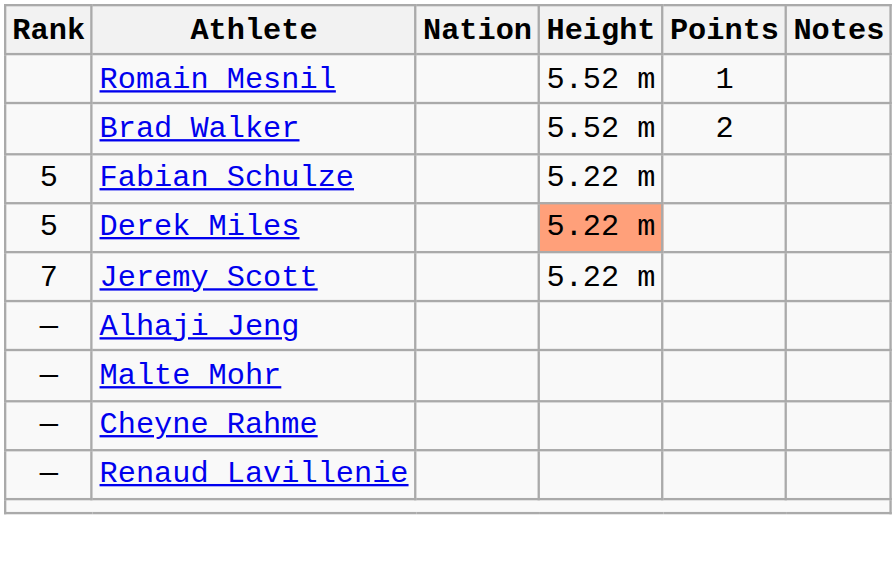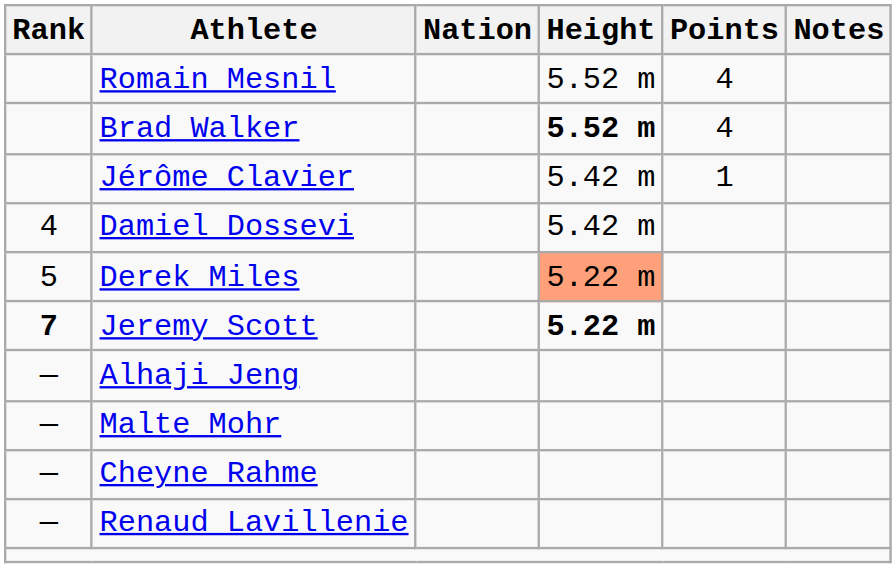 <table class="wikitable mw-datatable sortable" style="text-align:center;">
 <tr>
 <th>Rank</th>
 <th>Athlete</th>
 <th>Nation</th>
 <th>Height</th>
 <th>Points</th>
 <th>Notes</th>
 </tr>
 <tr>
 <td></td>
 <td align=left><a href='#'>Romain Mesnil</a></td>
 <td align=left></td>
 <td>5.52 m</td>
-<td>1</td>
+<td>4</td>
 <td></td>
 </tr>
 <tr>
 <td></td>
 <td align=left><a href='#'>Brad Walker</a></td>
 <td align=left></td>
-<td>5.52 m</td>
-<td>2</td>
+<td><strong>5.52 m</strong></td>
+<td>4</td>
 <td></td>
 </tr>
 <tr>
-<td>5</td>
-<td align=left><a href='#'>Fabian Schulze</a></td>
+<td></td>
+<td align=left><a href='#'>Jérôme Clavier</a></td>
 <td align=left></td>
-<td>5.22 m</td>
+<td>5.42 m</td>
+<td>1</td>
+<td></td>
+</tr>
+<tr>
+<td>4</td>
+<td align=left><a href='#'>Damiel Dossevi</a></td>
+<td align=left></td>
+<td>5.42 m</td>
 <td></td>
 <td></td>
 </tr>
 <tr>
 <td>5</td>
 <td align=left><a href='#'>Derek Miles</a></td>
 <td align=left></td>
 <td style="background: lightsalmon;">5.22 m</td>
 <td></td>
 <td></td>
 </tr>
 <tr>
-<td>7</td>
+<td><strong>7</strong></td>
 <td align=left><a href='#'>Jeremy Scott</a></td>
 <td align=left></td>
-<td>5.22 m</td>
+<td><strong>5.22 m</strong></td>
 <td></td>
 <td></td>
 </tr>
 <tr>
 <td>—</td>
 <td align=left><a href='#'>Alhaji Jeng</a></td>
 <td align=left></td>
 <td></td>
 <td></td>
 <td></td>
 </tr>
 <tr>
 <td>—</td>
 <td align=left><a href='#'>Malte Mohr</a></td>
 <td align=left></td>
 <td></td>
 <td></td>
 <td></td>
 </tr>
 <tr>
 <td>—</td>
 <td align=left><a href='#'>Cheyne Rahme</a></td>
 <td align=left></td>
 <td></td>
 <td></td>
 <td></td>
 </tr>
 <tr>
 <td>—</td>
 <td align=left><a href='#'>Renaud Lavillenie</a></td>
 <td align=left></td>
 <td></td>
 <td></td>
 <td></td>
 </tr>
 <tr class="sortbottom">
 <td colspan=6></td>
 </tr>
 </table>
